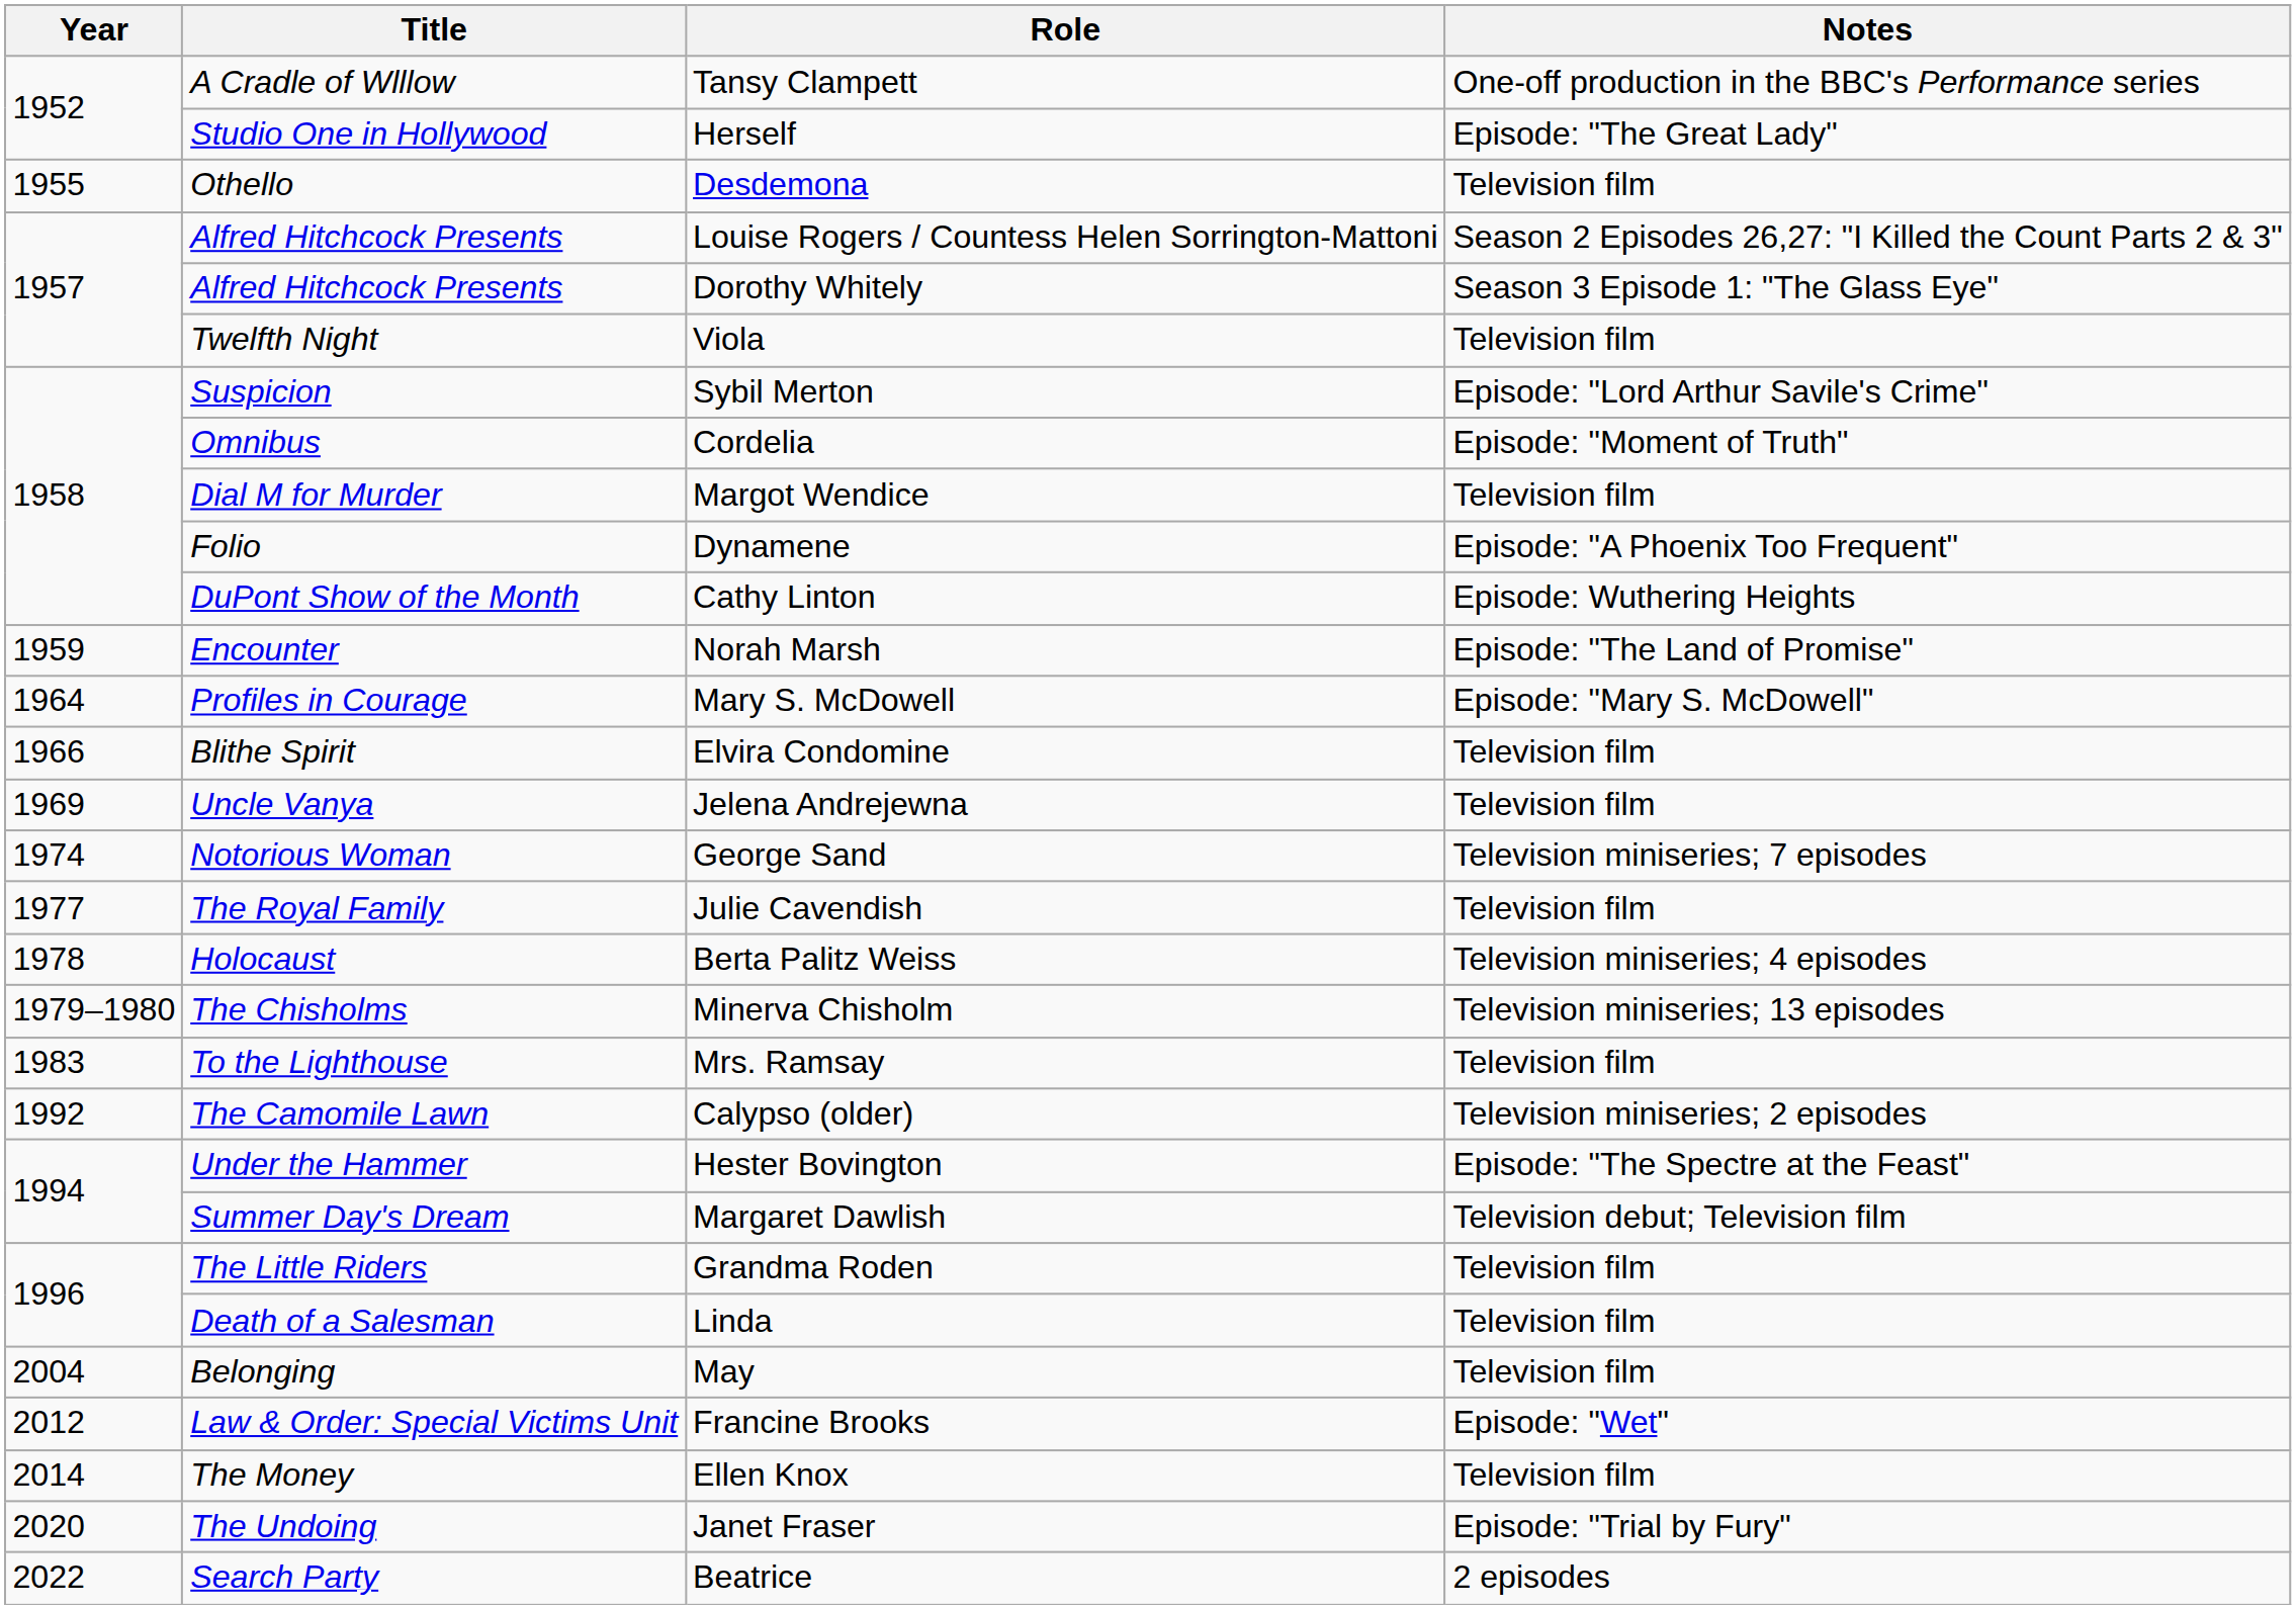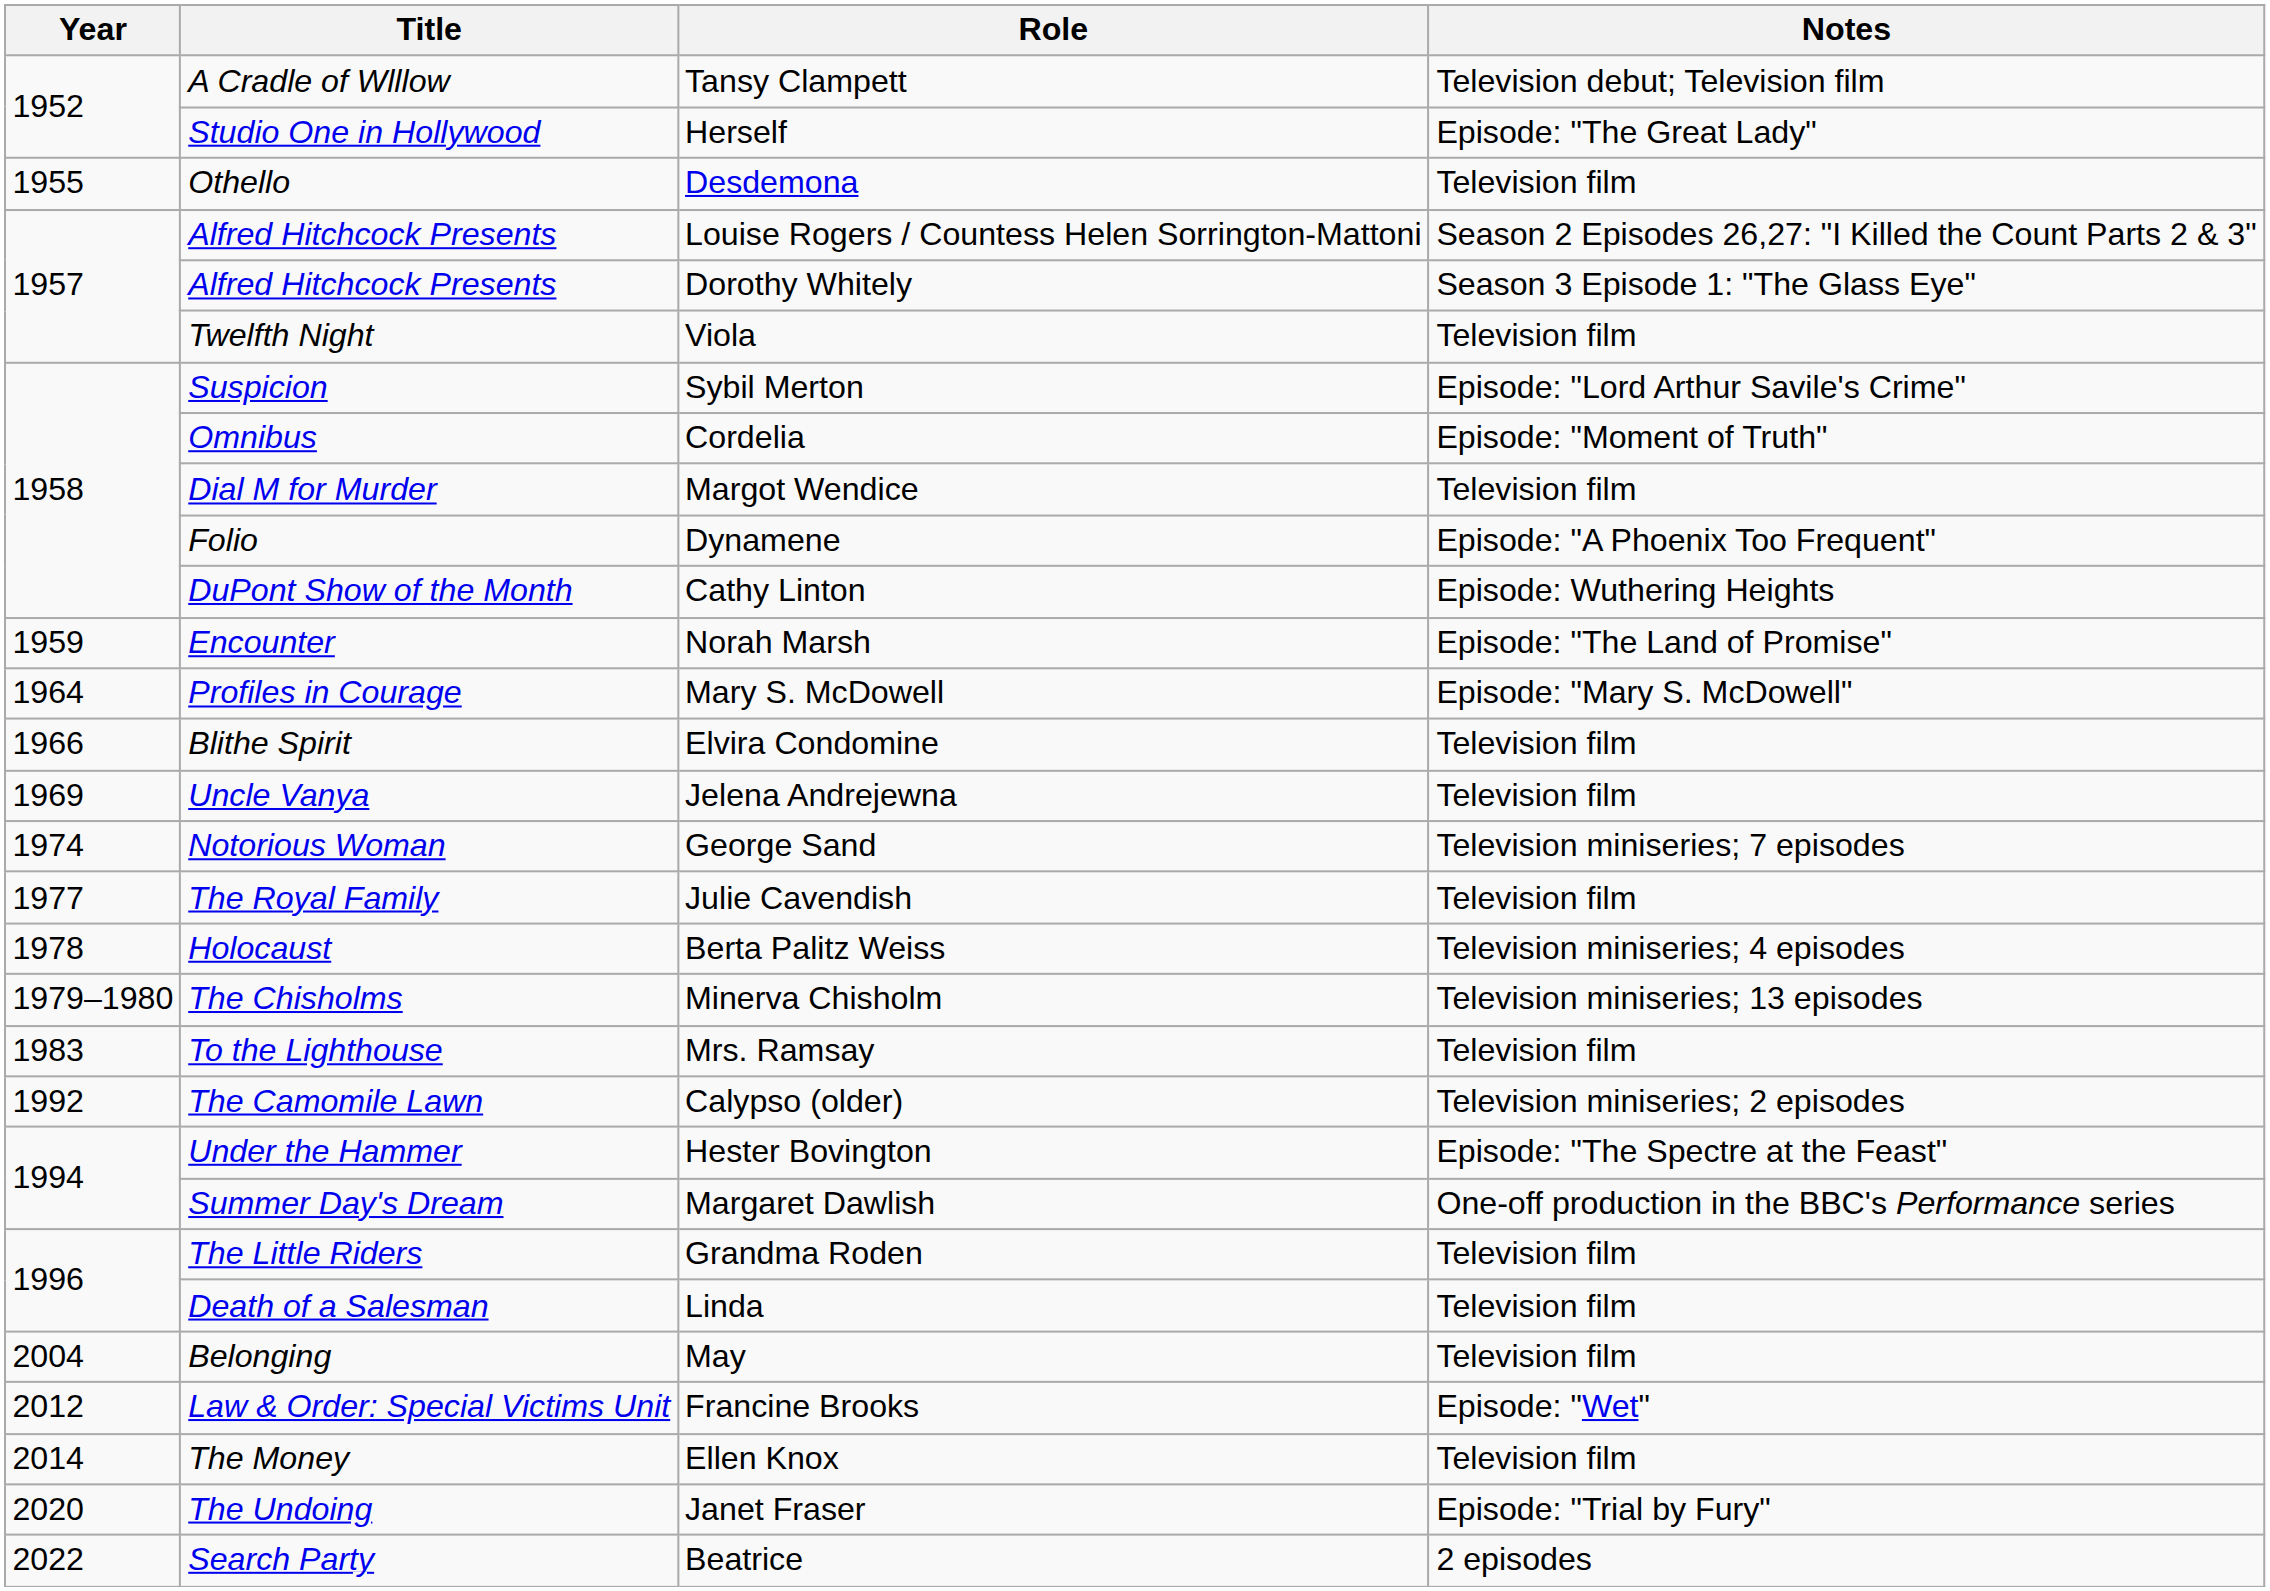 <table class="wikitable sortable">
 <tr>
 <th>Year</th>
 <th>Title</th>
 <th>Role</th>
 <th>Notes</th>
 </tr>
 <tr>
 <td rowspan="2">1952</td>
 <td><em>A Cradle of Wlllow</em></td>
 <td>Tansy Clampett</td>
-<td>One-off production in the BBC's <em>Performance</em> series</td>
+<td>Television debut; Television film</td>
 </tr>
 <tr>
 <td><em><a href='#'>Studio One in Hollywood</a></em></td>
 <td>Herself</td>
 <td>Episode: "The Great Lady"</td>
 </tr>
 <tr>
 <td>1955</td>
 <td><em>Othello</em></td>
 <td><a href='#'>Desdemona</a></td>
 <td>Television film</td>
 </tr>
 <tr>
 <td rowspan="3">1957</td>
 <td><em><a href='#'>Alfred Hitchcock Presents</a></em></td>
 <td>Louise Rogers / Countess Helen Sorrington-Mattoni</td>
 <td>Season 2 Episodes 26,27: "I Killed the Count Parts 2 & 3"</td>
 </tr>
 <tr>
 <td><em><a href='#'>Alfred Hitchcock Presents</a></em></td>
 <td>Dorothy Whitely</td>
 <td>Season 3 Episode 1: "The Glass Eye"</td>
 </tr>
 <tr>
 <td><em>Twelfth Night</em></td>
 <td>Viola</td>
 <td>Television film</td>
 </tr>
 <tr>
 <td rowspan="5">1958</td>
 <td><em><a href='#'>Suspicion</a></em></td>
 <td>Sybil Merton</td>
 <td>Episode: "Lord Arthur Savile's Crime"</td>
 </tr>
 <tr>
 <td><em><a href='#'>Omnibus</a></em></td>
 <td>Cordelia</td>
 <td>Episode: "Moment of Truth"</td>
 </tr>
 <tr>
 <td><em><a href='#'>Dial M for Murder</a></em></td>
 <td>Margot Wendice</td>
 <td>Television film</td>
 </tr>
 <tr>
 <td><em>Folio</em></td>
 <td>Dynamene</td>
 <td>Episode: "A Phoenix Too Frequent"</td>
 </tr>
 <tr>
 <td><em><a href='#'>DuPont Show of the Month</a></em></td>
 <td>Cathy Linton</td>
 <td>Episode: Wuthering Heights</td>
 </tr>
 <tr>
 <td>1959</td>
 <td><em><a href='#'>Encounter</a></em></td>
 <td>Norah Marsh</td>
 <td>Episode: "The Land of Promise"</td>
 </tr>
 <tr>
 <td>1964</td>
 <td><em><a href='#'>Profiles in Courage</a></em></td>
 <td>Mary S. McDowell</td>
 <td>Episode: "Mary S. McDowell"</td>
 </tr>
 <tr>
 <td>1966</td>
 <td><em>Blithe Spirit</em></td>
 <td>Elvira Condomine</td>
 <td>Television film</td>
 </tr>
 <tr>
 <td>1969</td>
 <td><em><a href='#'>Uncle Vanya</a></em></td>
 <td>Jelena Andrejewna</td>
 <td>Television film</td>
 </tr>
 <tr>
 <td>1974</td>
 <td><em><a href='#'>Notorious Woman</a></em></td>
 <td>George Sand</td>
 <td>Television miniseries; 7 episodes</td>
 </tr>
 <tr>
 <td>1977</td>
 <td><em><a href='#'>The Royal Family</a></em></td>
 <td>Julie Cavendish</td>
 <td>Television film</td>
 </tr>
 <tr>
 <td>1978</td>
 <td><em><a href='#'>Holocaust</a></em></td>
 <td>Berta Palitz Weiss</td>
 <td>Television miniseries; 4 episodes</td>
 </tr>
 <tr>
 <td>1979–1980</td>
 <td><em><a href='#'>The Chisholms</a></em></td>
 <td>Minerva Chisholm</td>
 <td>Television miniseries; 13 episodes</td>
 </tr>
 <tr>
 <td>1983</td>
 <td><em><a href='#'>To the Lighthouse</a></em></td>
 <td>Mrs. Ramsay</td>
 <td>Television film</td>
 </tr>
 <tr>
 <td>1992</td>
 <td><em><a href='#'>The Camomile Lawn</a></em></td>
 <td>Calypso (older)</td>
 <td>Television miniseries; 2 episodes</td>
 </tr>
 <tr>
 <td rowspan="2">1994</td>
 <td><em><a href='#'>Under the Hammer</a></em></td>
 <td>Hester Bovington</td>
 <td>Episode: "The Spectre at the Feast"</td>
 </tr>
 <tr>
 <td><em><a href='#'>Summer Day's Dream</a></em></td>
 <td>Margaret Dawlish</td>
-<td>Television debut; Television film</td>
+<td>One-off production in the BBC's <em>Performance</em> series</td>
 </tr>
 <tr>
 <td rowspan="2">1996</td>
 <td><em><a href='#'>The Little Riders</a></em></td>
 <td>Grandma Roden</td>
 <td>Television film</td>
 </tr>
 <tr>
 <td><em><a href='#'>Death of a Salesman</a></em></td>
 <td>Linda</td>
 <td>Television film</td>
 </tr>
 <tr>
 <td>2004</td>
 <td><em>Belonging</em></td>
 <td>May</td>
 <td>Television film</td>
 </tr>
 <tr>
 <td>2012</td>
 <td><em><a href='#'>Law & Order: Special Victims Unit</a></em></td>
 <td>Francine Brooks</td>
 <td>Episode: "<a href='#'>Wet</a>"</td>
 </tr>
 <tr>
 <td>2014</td>
 <td><em>The Money</em></td>
 <td>Ellen Knox</td>
 <td>Television film</td>
 </tr>
 <tr>
 <td>2020</td>
 <td><em><a href='#'>The Undoing</a></em></td>
 <td>Janet Fraser</td>
 <td>Episode: "Trial by Fury"</td>
 </tr>
 <tr>
 <td>2022</td>
 <td><em><a href='#'>Search Party</a></em></td>
 <td>Beatrice</td>
 <td>2 episodes</td>
 </tr>
 </table>
